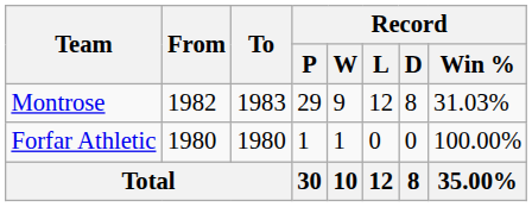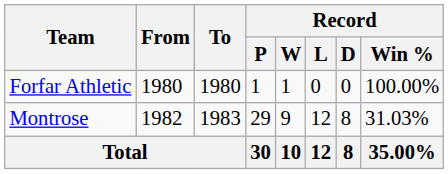 <table class="wikitable">
 <tr>
 <th rowspan="2">Team</th>
 <th rowspan="2">From</th>
 <th rowspan="2">To</th>
 <th colspan="5">Record</th>
 </tr>
 <tr>
 <th>P</th>
 <th>W</th>
 <th>L</th>
 <th>D</th>
 <th>Win %</th>
 </tr>
 <tr>
+<td><a href='#'>Forfar Athletic</a></td>
+<td>1980</td>
+<td>1980</td>
+<td>1</td>
+<td>1</td>
+<td>0</td>
+<td>0</td>
+<td>100.00%</td>
+</tr>
+<tr>
 <td><a href='#'>Montrose</a></td>
 <td>1982</td>
 <td>1983</td>
 <td>29</td>
 <td>9</td>
 <td>12</td>
 <td>8</td>
 <td>31.03%</td>
 </tr>
 <tr>
-<td><a href='#'>Forfar Athletic</a></td>
-<td>1980</td>
-<td>1980</td>
-<td>1</td>
-<td>1</td>
-<td>0</td>
-<td>0</td>
-<td>100.00%</td>
-</tr>
-<tr>
 <th colspan="3">Total</th>
 <th>30</th>
 <th>10</th>
 <th>12</th>
 <th>8</th>
 <th>35.00%</th>
 </tr>
 </table>
